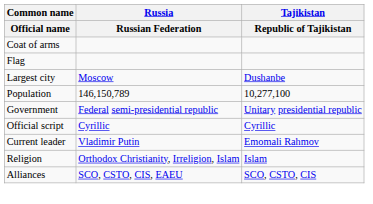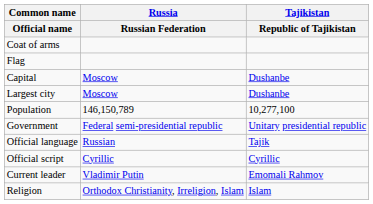 <table class="wikitable mw-collapsible mw-collapsed">
 <tr>
 <th>Common name</th>
 <th><a href='#'>Russia</a></th>
 <th><a href='#'>Tajikistan</a></th>
 </tr>
 <tr>
 <th>Official name</th>
 <th>Russian Federation</th>
 <th>Republic of Tajikistan</th>
 </tr>
 <tr>
 <td>Coat of arms</td>
 <td></td>
 <td></td>
 </tr>
 <tr>
 <td>Flag</td>
 <td></td>
 <td></td>
 </tr>
 <tr>
+<td>Capital</td>
+<td><a href='#'>Moscow</a></td>
+<td><a href='#'>Dushanbe</a></td>
+</tr>
+<tr>
 <td>Largest city</td>
 <td><a href='#'>Moscow</a></td>
 <td><a href='#'>Dushanbe</a></td>
 </tr>
 <tr>
 <td>Population</td>
 <td>146,150,789</td>
 <td>10,277,100</td>
 </tr>
 <tr>
 <td>Government</td>
 <td><a href='#'>Federal</a> <a href='#'>semi-presidential republic</a></td>
 <td><a href='#'>Unitary</a> <a href='#'>presidential republic</a></td>
+</tr>
+<tr>
+<td>Official language</td>
+<td><a href='#'>Russian</a></td>
+<td><a href='#'>Tajik</a></td>
 </tr>
 <tr>
 <td>Official script</td>
 <td><a href='#'>Cyrillic</a></td>
 <td><a href='#'>Cyrillic</a></td>
 </tr>
 <tr>
 <td>Current leader</td>
 <td><a href='#'>Vladimir Putin</a></td>
 <td><a href='#'>Emomali Rahmov</a></td>
 </tr>
 <tr>
 <td>Religion</td>
 <td><a href='#'>Orthodox Christianity</a>, <a href='#'>Irreligion</a>, <a href='#'>Islam</a></td>
 <td><a href='#'>Islam</a></td>
 </tr>
-<tr>
-<td>Alliances</td>
-<td><a href='#'>SCO</a>, <a href='#'>CSTO</a>, <a href='#'>CIS</a>, <a href='#'>EAEU</a></td>
-<td><a href='#'>SCO</a>, <a href='#'>CSTO</a>, <a href='#'>CIS</a></td>
-</tr>
 </table>
